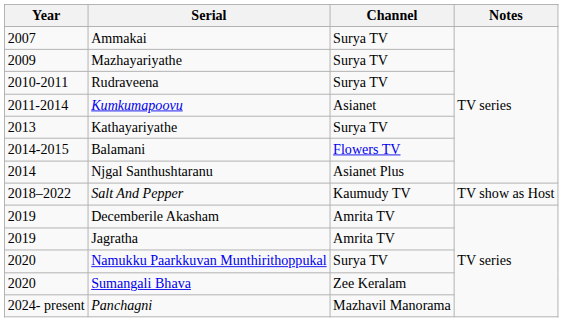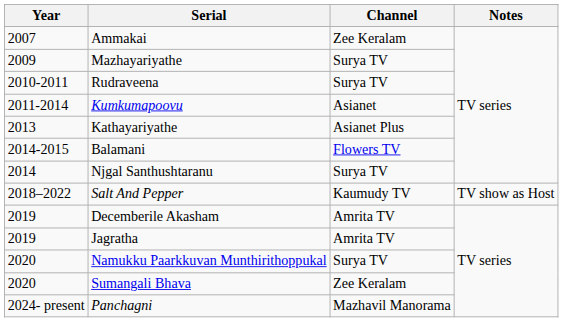 <table class="wikitable">
 <tr>
 <th>Year</th>
 <th>Serial</th>
 <th>Channel</th>
 <th>Notes</th>
 </tr>
 <tr>
 <td>2007</td>
 <td>Ammakai</td>
-<td>Surya TV</td>
+<td>Zee Keralam</td>
 <td Rowspan=7>TV series</td>
 </tr>
 <tr>
 <td>2009</td>
 <td>Mazhayariyathe</td>
 <td>Surya TV</td>
 </tr>
 <tr>
 <td>2010-2011</td>
 <td>Rudraveena</td>
 <td>Surya TV</td>
 </tr>
 <tr>
 <td>2011-2014</td>
 <td><em><a href='#'>Kumkumapoovu</a></em></td>
 <td>Asianet</td>
 </tr>
 <tr>
 <td>2013</td>
 <td>Kathayariyathe</td>
-<td>Surya TV</td>
+<td>Asianet Plus</td>
 </tr>
 <tr>
 <td>2014-2015</td>
 <td>Balamani</td>
 <td><a href='#'>Flowers TV</a></td>
 </tr>
 <tr>
 <td>2014</td>
 <td>Njgal Santhushtaranu</td>
-<td>Asianet Plus</td>
+<td>Surya TV</td>
 </tr>
 <tr>
 <td>2018–2022</td>
 <td><em>Salt And Pepper</em></td>
 <td>Kaumudy TV</td>
 <td>TV show as Host</td>
 </tr>
 <tr>
 <td>2019</td>
 <td>Decemberile Akasham</td>
 <td>Amrita TV</td>
 <td Rowspan=6>TV series</td>
 </tr>
 <tr>
 <td>2019</td>
 <td>Jagratha</td>
 <td>Amrita TV</td>
 </tr>
 <tr>
 <td>2020</td>
 <td><a href='#'>Namukku Paarkkuvan Munthirithoppukal</a></td>
 <td>Surya TV</td>
 </tr>
 <tr>
 <td>2020</td>
 <td><a href='#'>Sumangali Bhava</a></td>
 <td>Zee Keralam</td>
 </tr>
 <tr>
 <td>2024- present</td>
 <td><em>Panchagni</em></td>
 <td>Mazhavil Manorama</td>
 </tr>
 </table>
